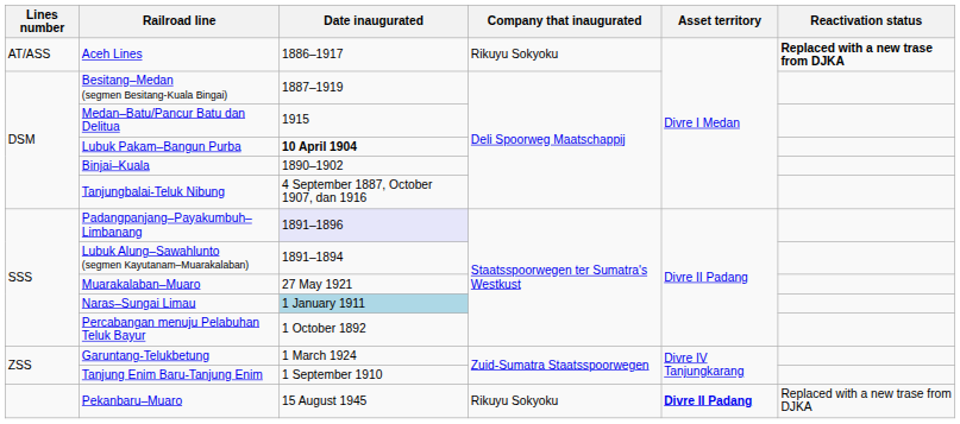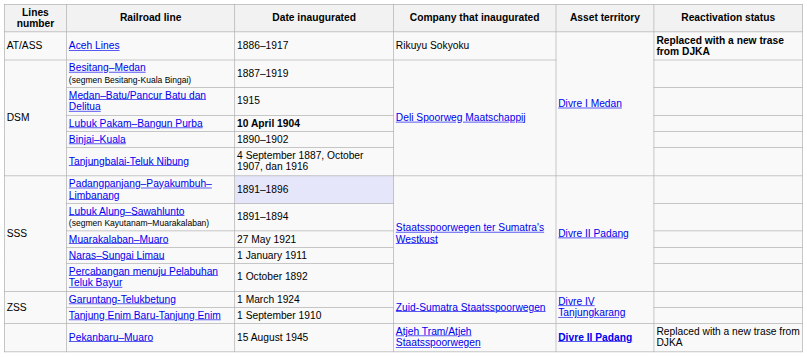 <table class="wikitable">
 <tr>
 <th>Lines number</th>
 <th>Railroad line</th>
 <th>Date inaugurated</th>
 <th>Company that inaugurated</th>
 <th>Asset territory</th>
 <th>Reactivation status</th>
 </tr>
 <tr>
 <td>AT/ASS</td>
 <td><a href='#'>Aceh Lines</a></td>
 <td>1886–1917</td>
 <td>Rikuyu Sokyoku</td>
 <td rowspan="6"><a href='#'>Divre I Medan</a></td>
 <td><strong>Replaced with a new trase from DJKA</strong></td>
 </tr>
 <tr>
 <td rowspan="5">DSM</td>
 <td><a href='#'>Besitang–Medan</a><br><small>(segmen Besitang-Kuala Bingai)</small></td>
 <td>1887–1919</td>
 <td rowspan="5"><a href='#'>Deli Spoorweg Maatschappij</a></td>
 <td></td>
 </tr>
 <tr>
 <td><a href='#'>Medan–Batu/Pancur Batu dan Delitua</a></td>
 <td>1915</td>
 <td></td>
 </tr>
 <tr>
 <td><a href='#'>Lubuk Pakam–Bangun Purba</a></td>
 <td><strong>10 April 1904</strong></td>
 <td></td>
 </tr>
 <tr>
 <td><a href='#'>Binjai–Kuala</a></td>
 <td>1890–1902</td>
 <td></td>
 </tr>
 <tr>
 <td><a href='#'>Tanjungbalai-Teluk Nibung</a></td>
 <td>4 September 1887, October 1907, dan 1916</td>
 <td></td>
 </tr>
 <tr>
 <td rowspan="5">SSS</td>
 <td><a href='#'>Padangpanjang–Payakumbuh–Limbanang</a></td>
 <td style="background: lavender;">1891–1896</td>
 <td rowspan="5"><a href='#'>Staatsspoorwegen ter Sumatra's Westkust</a></td>
 <td rowspan="5"><a href='#'>Divre II Padang</a></td>
 <td></td>
 </tr>
 <tr>
 <td><a href='#'>Lubuk Alung–Sawahlunto</a> <br><small>(segmen Kayutanam–Muarakalaban)</small></td>
 <td>1891–1894</td>
 <td></td>
 </tr>
 <tr>
 <td><a href='#'>Muarakalaban–Muaro</a></td>
 <td>27 May 1921</td>
 <td></td>
 </tr>
 <tr>
 <td><a href='#'>Naras–Sungai Limau</a></td>
-<td style="background: lightblue;">1 January 1911</td>
+<td>1 January 1911</td>
 <td></td>
 </tr>
 <tr>
 <td><a href='#'>Percabangan menuju Pelabuhan Teluk Bayur</a></td>
 <td>1 October 1892</td>
 <td></td>
 </tr>
 <tr>
 <td Rowspan="2">ZSS</td>
 <td><a href='#'>Garuntang-Telukbetung</a></td>
 <td>1 March 1924</td>
 <td Rowspan="2"><a href='#'>Zuid-Sumatra Staatsspoorwegen</a></td>
 <td Rowspan="2"><a href='#'>Divre IV Tanjungkarang</a></td>
 <td></td>
 </tr>
 <tr>
 <td><a href='#'>Tanjung Enim Baru-Tanjung Enim</a></td>
 <td>1 September 1910</td>
 <td></td>
 </tr>
 <tr>
 <td></td>
 <td><a href='#'>Pekanbaru–Muaro</a></td>
 <td>15 August 1945</td>
-<td>Rikuyu Sokyoku</td>
+<td><a href='#'>Atjeh Tram/Atjeh Staatsspoorwegen</a></td>
 <td><strong><a href='#'>Divre II Padang</a></strong></td>
 <td>Replaced with a new trase from DJKA</td>
 </tr>
 </table>
